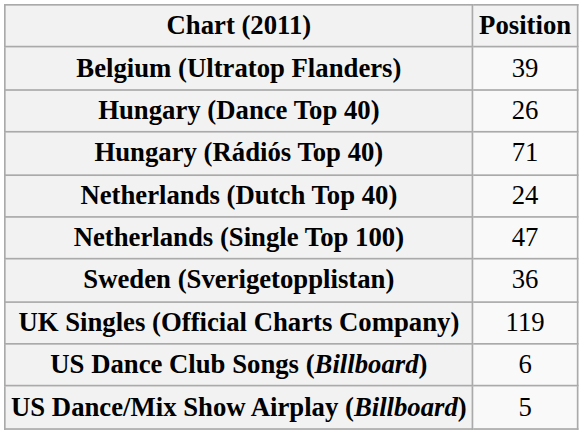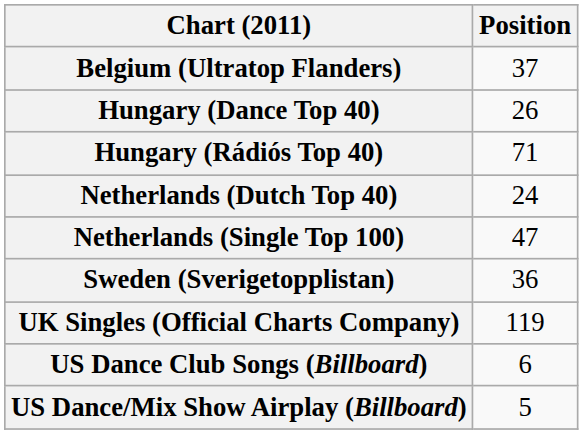 <table class="wikitable sortable plainrowheaders" style="text-align:center;">
 <tr>
 <th scope="col">Chart (2011)</th>
 <th scope="col">Position</th>
 </tr>
 <tr>
 <th scope="row">Belgium (Ultratop Flanders)</th>
-<td>39</td>
+<td>37</td>
 </tr>
 <tr>
 <th scope="row">Hungary (Dance Top 40)</th>
 <td>26</td>
 </tr>
 <tr>
 <th scope="row">Hungary (Rádiós Top 40)</th>
 <td align="center">71</td>
 </tr>
 <tr>
 <th scope="row">Netherlands (Dutch Top 40)</th>
 <td>24</td>
 </tr>
 <tr>
 <th scope="row">Netherlands (Single Top 100)</th>
 <td>47</td>
 </tr>
 <tr>
 <th scope="row">Sweden (Sverigetopplistan)</th>
 <td>36</td>
 </tr>
 <tr>
 <th scope="row">UK Singles (Official Charts Company)</th>
 <td>119</td>
 </tr>
 <tr>
 <th scope="row">US Dance Club Songs (<em>Billboard</em>)</th>
 <td>6</td>
 </tr>
 <tr>
 <th scope="row">US Dance/Mix Show Airplay (<em>Billboard</em>)</th>
 <td>5</td>
 </tr>
 </table>
